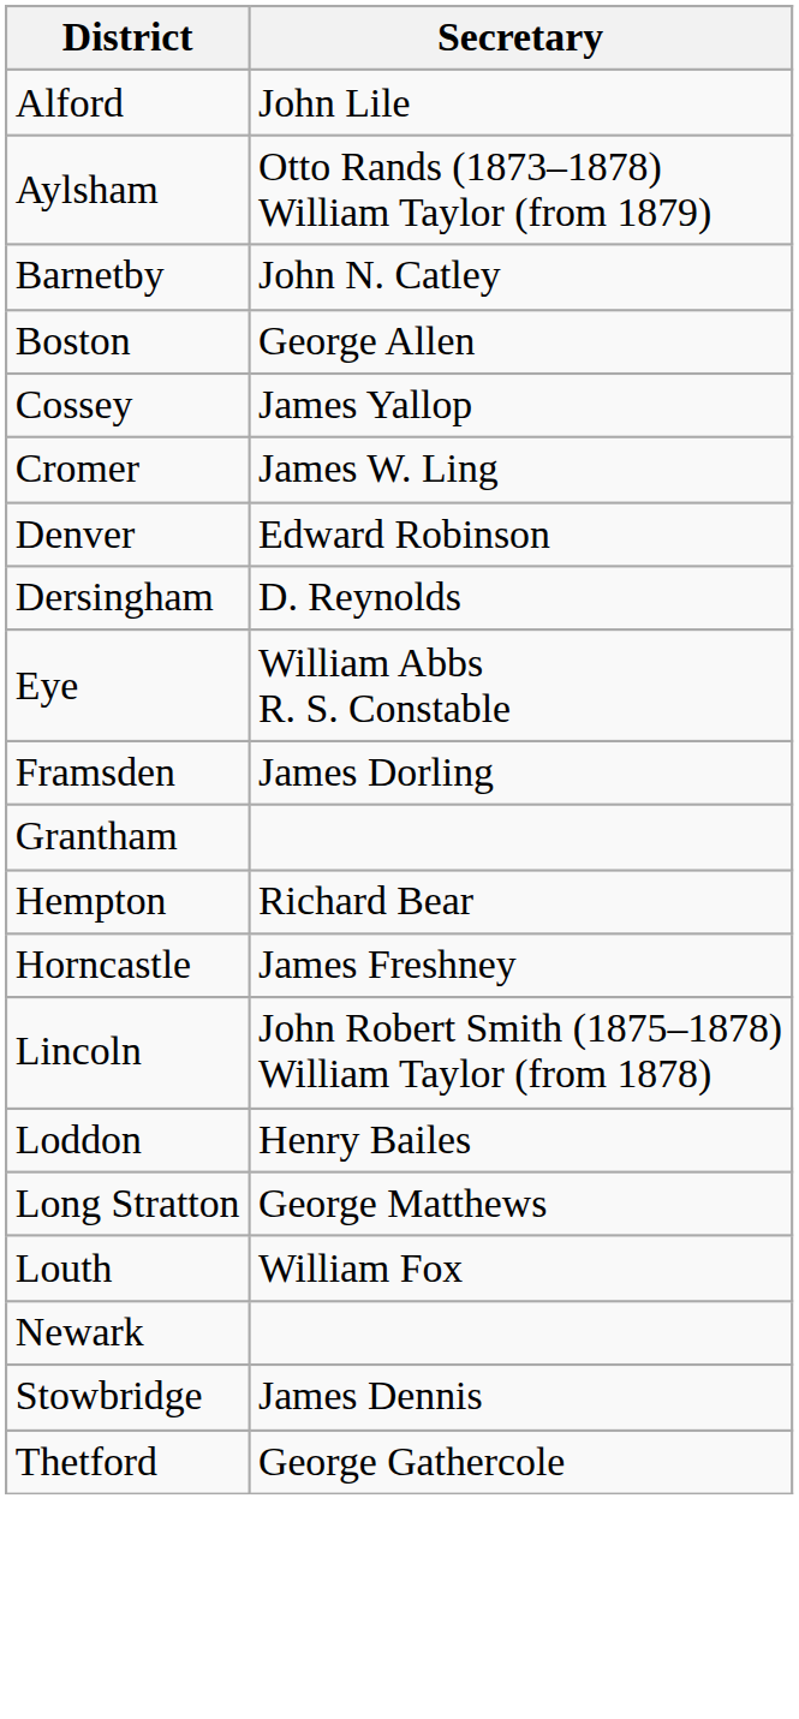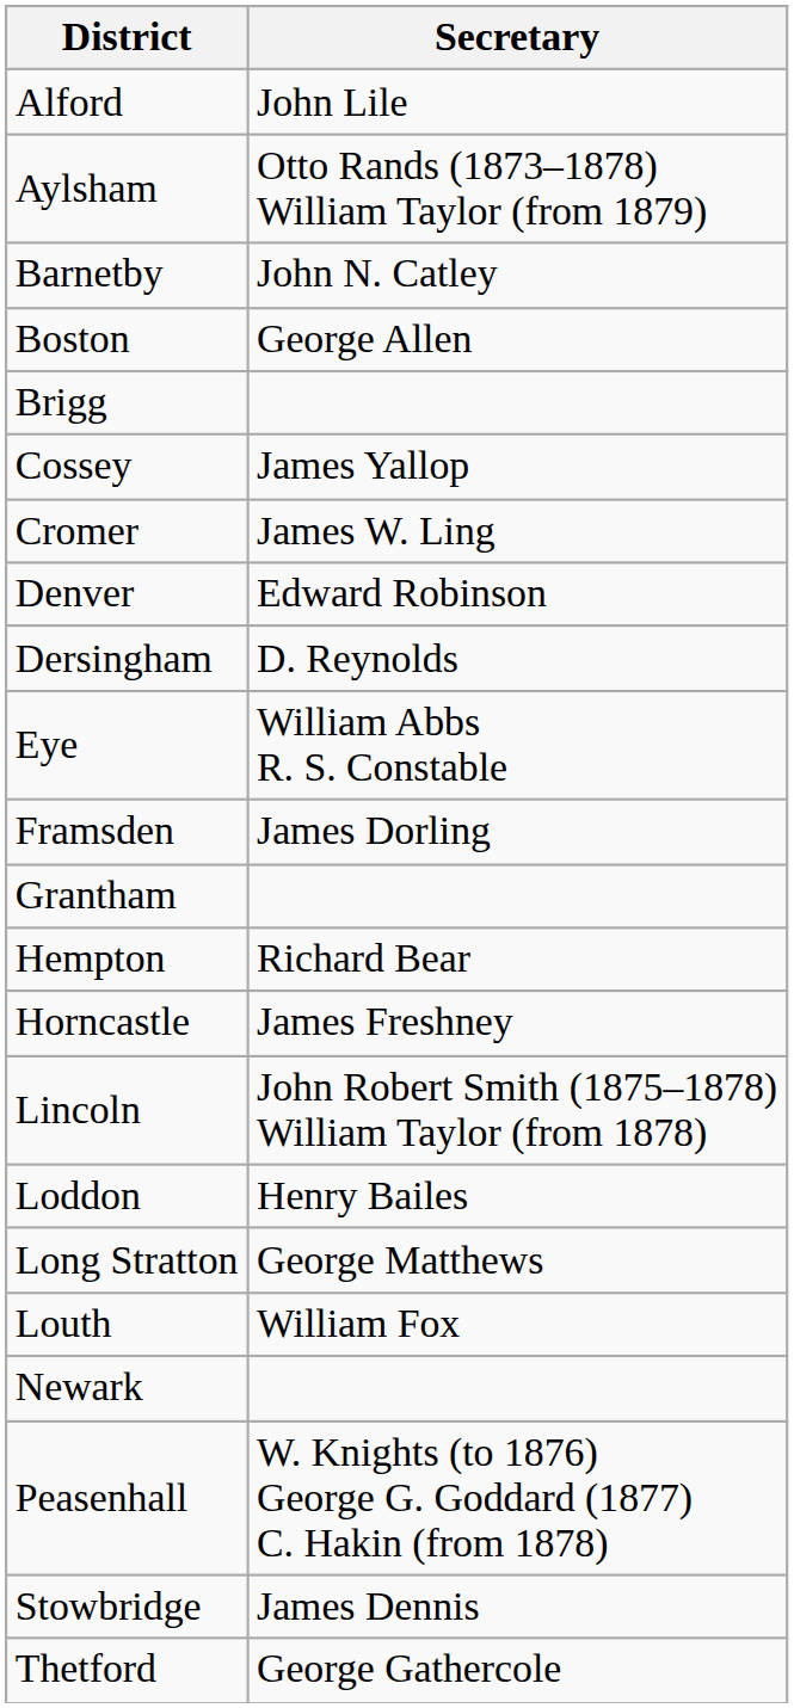 <table class="wikitable sortable">
 <tr>
 <th>District</th>
 <th>Secretary</th>
 </tr>
 <tr>
 <td>Alford</td>
 <td>John Lile</td>
 </tr>
 <tr>
 <td>Aylsham</td>
 <td>Otto Rands (1873–1878)<br>William Taylor (from 1879)</td>
 </tr>
 <tr>
 <td>Barnetby</td>
 <td>John N. Catley</td>
 </tr>
 <tr>
 <td>Boston</td>
 <td>George Allen</td>
+</tr>
+<tr>
+<td>Brigg</td>
+<td></td>
 </tr>
 <tr>
 <td>Cossey</td>
 <td>James Yallop</td>
 </tr>
 <tr>
 <td>Cromer</td>
 <td>James W. Ling</td>
 </tr>
 <tr>
 <td>Denver</td>
 <td>Edward Robinson</td>
 </tr>
 <tr>
 <td>Dersingham</td>
 <td>D. Reynolds</td>
 </tr>
 <tr>
 <td>Eye</td>
 <td>William Abbs<br>R. S. Constable</td>
 </tr>
 <tr>
 <td>Framsden</td>
 <td>James Dorling</td>
 </tr>
 <tr>
 <td>Grantham</td>
 <td></td>
 </tr>
 <tr>
 <td>Hempton</td>
 <td>Richard Bear</td>
 </tr>
 <tr>
 <td>Horncastle</td>
 <td>James Freshney</td>
 </tr>
 <tr>
 <td>Lincoln</td>
 <td>John Robert Smith (1875–1878)<br>William Taylor (from 1878)</td>
 </tr>
 <tr>
 <td>Loddon</td>
 <td>Henry Bailes</td>
 </tr>
 <tr>
 <td>Long Stratton</td>
 <td>George Matthews</td>
 </tr>
 <tr>
 <td>Louth</td>
 <td>William Fox</td>
 </tr>
 <tr>
 <td>Newark</td>
 <td></td>
 </tr>
 <tr>
+<td>Peasenhall</td>
+<td>W. Knights (to 1876)<br>George G. Goddard (1877)<br>C. Hakin (from 1878)</td>
+</tr>
+<tr>
 <td>Stowbridge</td>
 <td>James Dennis</td>
 </tr>
 <tr>
 <td>Thetford</td>
 <td>George Gathercole</td>
 </tr>
 </table>
